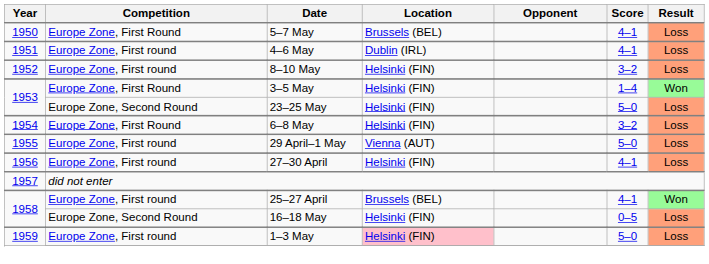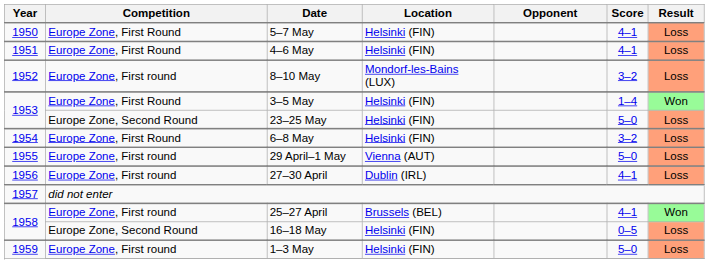 <table class="wikitable collapsible collapsed">
 <tr>
 <th width="50">Year</th>
 <th width="300">Competition</th>
 <th width="125">Date</th>
 <th width="175">Location</th>
 <th width="150">Opponent</th>
 <th width="50">Score</th>
 <th width="70">Result</th>
 </tr>
 <tr style="border-top:2px solid gray;">
 <td align="center" rowspan="1"><a href='#'>1950</a></td>
 <td><a href='#'>Europe Zone</a>, First Round</td>
 <td>5–7 May</td>
-<td><a href='#'>Brussels</a> (BEL)</td>
+<td><a href='#'>Helsinki</a> (FIN)</td>
 <td></td>
 <td align="center"><a href='#'>4–1</a></td>
 <td align="center" bgcolor="#FFA07A">Loss</td>
 </tr>
 <tr>
 </tr>
 <tr style="border-top:2px solid gray;">
 <td align="center" rowspan="1"><a href='#'>1951</a></td>
-<td><a href='#'>Europe Zone</a>, First round</td>
+<td><a href='#'>Europe Zone</a>, First Round</td>
 <td>4–6 May</td>
-<td><a href='#'>Dublin</a> (IRL)</td>
+<td><a href='#'>Helsinki</a> (FIN)</td>
 <td></td>
 <td align="center"><a href='#'>4–1</a></td>
 <td align="center" bgcolor="#FFA07A">Loss</td>
 </tr>
 <tr>
 </tr>
 <tr style="border-top:2px solid gray;">
 <td align="center" rowspan="1"><a href='#'>1952</a></td>
 <td><a href='#'>Europe Zone</a>, First round</td>
 <td>8–10 May</td>
-<td><a href='#'>Helsinki</a> (FIN)</td>
+<td><a href='#'>Mondorf-les-Bains</a> (LUX)</td>
 <td></td>
 <td align="center"><a href='#'>3–2</a></td>
 <td align="center" bgcolor="#FFA07A">Loss</td>
 </tr>
 <tr>
 </tr>
 <tr style="border-top:2px solid gray;">
 <td align="center" rowspan="2"><a href='#'>1953</a></td>
 <td><a href='#'>Europe Zone</a>, First Round</td>
 <td>3–5 May</td>
 <td><a href='#'>Helsinki</a> (FIN)</td>
 <td></td>
 <td align="center"><a href='#'>1–4</a></td>
 <td align="center" bgcolor="#98FB98">Won</td>
 </tr>
 <tr>
 <td>Europe Zone, Second Round</td>
 <td>23–25 May</td>
 <td><a href='#'>Helsinki</a> (FIN)</td>
 <td></td>
 <td align="center"><a href='#'>5–0</a></td>
 <td align="center" bgcolor="#FFA07A">Loss</td>
 </tr>
 <tr>
 </tr>
 <tr style="border-top:2px solid gray;">
 <td align="center" rowspan="1"><a href='#'>1954</a></td>
 <td><a href='#'>Europe Zone</a>, First Round</td>
 <td>6–8 May</td>
 <td><a href='#'>Helsinki</a> (FIN)</td>
 <td></td>
 <td align="center"><a href='#'>3–2</a></td>
 <td align="center" bgcolor="#FFA07A">Loss</td>
 </tr>
 <tr>
 </tr>
 <tr style="border-top:2px solid gray;">
 <td align="center" rowspan="1"><a href='#'>1955</a></td>
 <td><a href='#'>Europe Zone</a>, First round</td>
 <td>29 April–1 May</td>
 <td><a href='#'>Vienna</a> (AUT)</td>
 <td></td>
 <td align="center"><a href='#'>5–0</a></td>
 <td align="center" bgcolor="#FFA07A">Loss</td>
 </tr>
 <tr>
 </tr>
 <tr style="border-top:2px solid gray;">
 <td align="center" rowspan="1"><a href='#'>1956</a></td>
 <td><a href='#'>Europe Zone</a>, First round</td>
 <td>27–30 April</td>
-<td><a href='#'>Helsinki</a> (FIN)</td>
+<td><a href='#'>Dublin</a> (IRL)</td>
 <td></td>
 <td align="center"><a href='#'>4–1</a></td>
 <td align="center" bgcolor="#FFA07A">Loss</td>
 </tr>
 <tr>
 </tr>
 <tr style="border-top:2px solid gray;">
 <td align="center" rowspan="1"><a href='#'>1957</a></td>
 <td rowspan=1 colspan=6><em>did not enter</em></td>
 </tr>
 <tr>
 </tr>
 <tr style="border-top:2px solid gray;">
 <td align="center" rowspan="2"><a href='#'>1958</a></td>
 <td><a href='#'>Europe Zone</a>, First round</td>
 <td>25–27 April</td>
 <td><a href='#'>Brussels</a> (BEL)</td>
 <td></td>
 <td align="center"><a href='#'>4–1</a></td>
 <td align="center" bgcolor="#98FB98">Won</td>
 </tr>
 <tr>
 <td>Europe Zone, Second Round</td>
 <td>16–18 May</td>
 <td><a href='#'>Helsinki</a> (FIN)</td>
 <td></td>
 <td align="center"><a href='#'>0–5</a></td>
 <td align="center" bgcolor="#FFA07A">Loss</td>
 </tr>
 <tr>
 </tr>
 <tr style="border-top:2px solid gray;">
 <td align="center" rowspan="2"><a href='#'>1959</a></td>
 <td><a href='#'>Europe Zone</a>, First round</td>
 <td>1–3 May</td>
-<td style="background: pink;"><a href='#'>Helsinki</a> (FIN)</td>
+<td><a href='#'>Helsinki</a> (FIN)</td>
 <td></td>
 <td align="center"><a href='#'>5–0</a></td>
 <td align="center" bgcolor="#FFA07A">Loss</td>
 </tr>
 <tr>
 </tr>
 </table>
